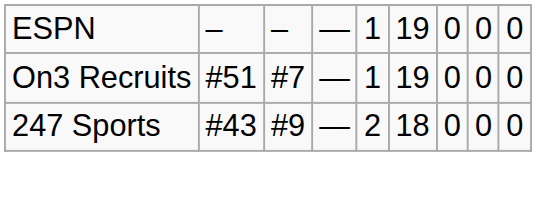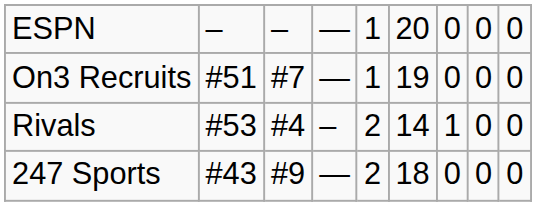 <table class="wikitable">
 <tr>
 </tr>
 <tr>
 <td>ESPN </td>
 <td>–</td>
 <td>–</td>
 <td>—</td>
 <td>1</td>
-<td>19</td>
+<td>20</td>
 <td>0</td>
 <td>0</td>
 <td>0</td>
 </tr>
 <tr>
 <td>On3 Recruits </td>
 <td>#51</td>
 <td>#7</td>
 <td>—</td>
 <td>1</td>
 <td>19</td>
 <td>0</td>
 <td>0</td>
 <td>0</td>
 </tr>
 <tr>
+<td>Rivals </td>
+<td>#53</td>
+<td>#4</td>
+<td>–</td>
+<td>2</td>
+<td>14</td>
+<td>1</td>
+<td>0</td>
+<td>0</td>
+</tr>
+<tr>
 <td>247 Sports </td>
 <td>#43</td>
 <td>#9</td>
 <td>—</td>
 <td>2</td>
 <td>18</td>
 <td>0</td>
 <td>0</td>
 <td>0</td>
 </tr>
 </table>
